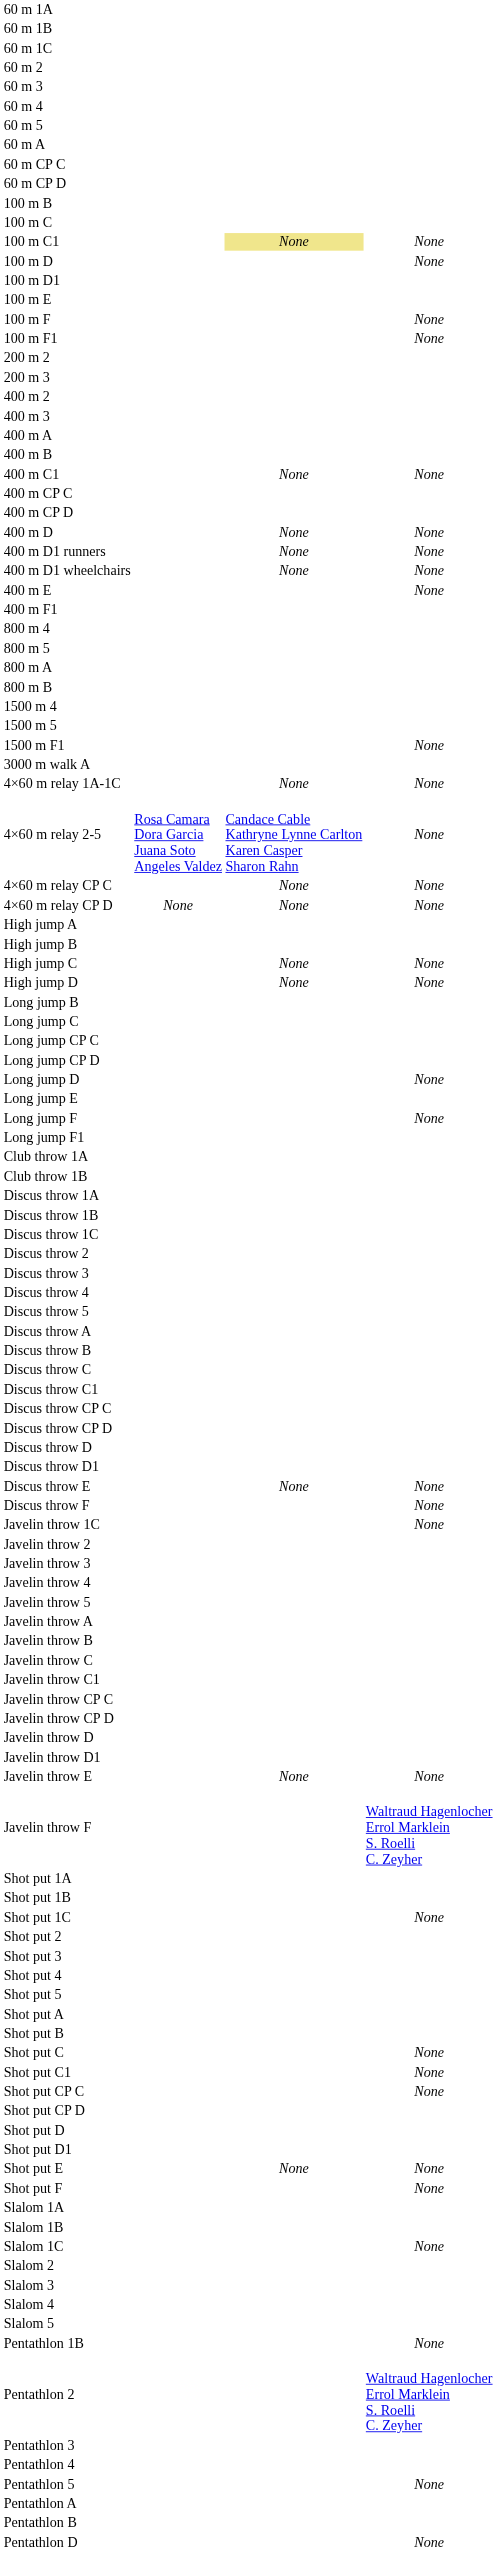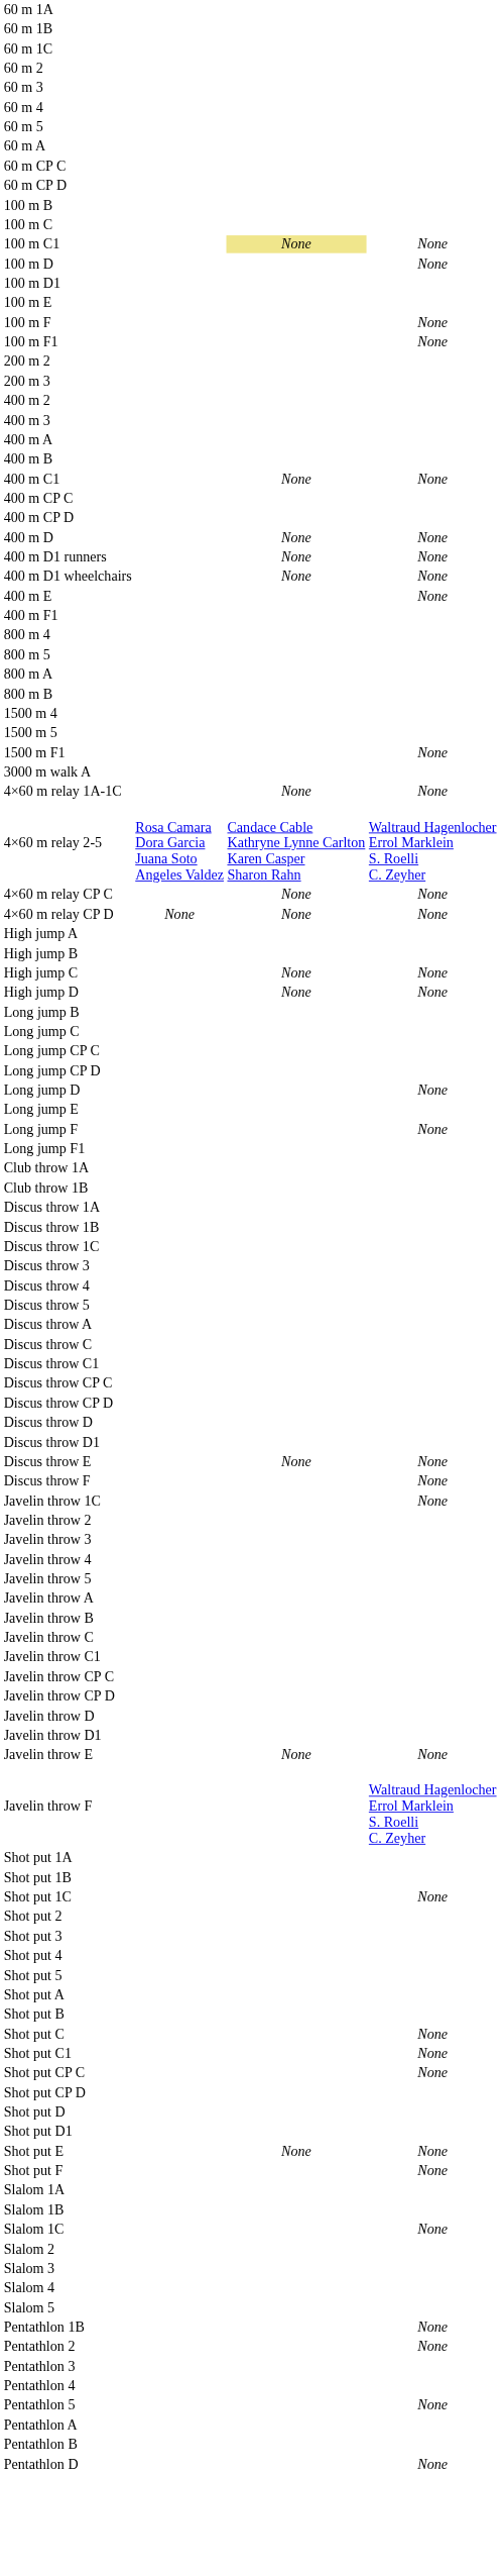 <table>
 <tr>
 <td>60 m 1A<br></td>
 <td></td>
 <td></td>
 <td></td>
 </tr>
 <tr>
 <td>60 m 1B<br></td>
 <td></td>
 <td></td>
 <td></td>
 </tr>
 <tr>
 <td>60 m 1C<br></td>
 <td></td>
 <td></td>
 <td></td>
 </tr>
 <tr>
 <td>60 m 2<br></td>
 <td></td>
 <td></td>
 <td></td>
 </tr>
 <tr>
 <td>60 m 3<br></td>
 <td></td>
 <td></td>
 <td></td>
 </tr>
 <tr>
 <td>60 m 4<br></td>
 <td></td>
 <td></td>
 <td></td>
 </tr>
 <tr>
 <td>60 m 5<br></td>
 <td></td>
 <td></td>
 <td></td>
 </tr>
 <tr>
 <td>60 m A<br></td>
 <td></td>
 <td></td>
 <td></td>
 </tr>
 <tr>
 <td>60 m CP C<br></td>
 <td></td>
 <td></td>
 <td></td>
 </tr>
 <tr>
 <td>60 m CP D<br></td>
 <td></td>
 <td></td>
 <td></td>
 </tr>
 <tr>
 <td>100 m B<br></td>
 <td></td>
 <td></td>
 <td></td>
 </tr>
 <tr>
 <td>100 m C<br></td>
 <td></td>
 <td></td>
 <td></td>
 </tr>
 <tr>
 <td>100 m C1<br></td>
 <td></td>
 <td align="center" style="background: khaki;"><em>None</em></td>
 <td align="center"><em>None</em></td>
 </tr>
 <tr>
 <td>100 m D<br></td>
 <td></td>
 <td></td>
 <td align="center"><em>None</em></td>
 </tr>
 <tr>
 <td>100 m D1<br></td>
 <td></td>
 <td></td>
 <td></td>
 </tr>
 <tr>
 <td>100 m E<br></td>
 <td></td>
 <td></td>
 <td></td>
 </tr>
 <tr>
 <td>100 m F<br></td>
 <td></td>
 <td></td>
 <td align="center"><em>None</em></td>
 </tr>
 <tr>
 <td>100 m F1<br></td>
 <td></td>
 <td></td>
 <td align="center"><em>None</em></td>
 </tr>
 <tr>
 <td>200 m 2<br></td>
 <td></td>
 <td></td>
 <td></td>
 </tr>
 <tr>
 <td>200 m 3<br></td>
 <td></td>
 <td></td>
 <td></td>
 </tr>
 <tr>
 <td>400 m 2<br></td>
 <td></td>
 <td></td>
 <td></td>
 </tr>
 <tr>
 <td>400 m 3<br></td>
 <td></td>
 <td></td>
 <td></td>
 </tr>
 <tr>
 <td>400 m A<br></td>
 <td></td>
 <td></td>
 <td></td>
 </tr>
 <tr>
 <td>400 m B<br></td>
 <td></td>
 <td></td>
 <td></td>
 </tr>
 <tr>
 <td>400 m C1<br></td>
 <td></td>
 <td align="center"><em>None</em></td>
 <td align="center"><em>None</em></td>
 </tr>
 <tr>
 <td>400 m CP C<br></td>
 <td></td>
 <td></td>
 <td></td>
 </tr>
 <tr>
 <td>400 m CP D<br></td>
 <td></td>
 <td></td>
 <td></td>
 </tr>
 <tr>
 <td>400 m D<br></td>
 <td></td>
 <td align="center"><em>None</em></td>
 <td align="center"><em>None</em></td>
 </tr>
 <tr>
 <td>400 m D1 runners<br></td>
 <td></td>
 <td align="center"><em>None</em></td>
 <td align="center"><em>None</em></td>
 </tr>
 <tr>
 <td>400 m D1 wheelchairs<br></td>
 <td></td>
 <td align="center"><em>None</em></td>
 <td align="center"><em>None</em></td>
 </tr>
 <tr>
 <td>400 m E<br></td>
 <td></td>
 <td></td>
 <td align="center"><em>None</em></td>
 </tr>
 <tr>
 <td>400 m F1<br></td>
 <td></td>
 <td></td>
 <td></td>
 </tr>
 <tr>
 <td>800 m 4<br></td>
 <td></td>
 <td></td>
 <td></td>
 </tr>
 <tr>
 <td>800 m 5<br></td>
 <td></td>
 <td></td>
 <td></td>
 </tr>
 <tr>
 <td>800 m A<br></td>
 <td></td>
 <td></td>
 <td></td>
 </tr>
 <tr>
 <td>800 m B<br></td>
 <td></td>
 <td></td>
 <td></td>
 </tr>
 <tr>
 <td>1500 m 4<br></td>
 <td></td>
 <td></td>
 <td></td>
 </tr>
 <tr>
 <td>1500 m 5<br></td>
 <td></td>
 <td></td>
 <td></td>
 </tr>
 <tr>
 <td>1500 m F1<br></td>
 <td></td>
 <td></td>
 <td align="center"><em>None</em></td>
 </tr>
 <tr>
 <td>3000 m walk A<br></td>
 <td></td>
 <td></td>
 <td></td>
 </tr>
 <tr>
 <td>4×60 m relay 1A-1C<br></td>
 <td></td>
 <td align="center"><em>None</em></td>
 <td align="center"><em>None</em></td>
 </tr>
 <tr>
 <td>4×60 m relay 2-5<br></td>
 <td valign=top> <br> <a href='#'>Rosa Camara</a> <br> <a href='#'>Dora Garcia</a> <br> <a href='#'>Juana Soto</a> <br> <a href='#'>Angeles Valdez</a></td>
 <td valign=top> <br> <a href='#'>Candace Cable</a> <br> <a href='#'>Kathryne Lynne Carlton</a> <br> <a href='#'>Karen Casper</a> <br> <a href='#'>Sharon Rahn</a></td>
-<td align="center"><em>None</em></td>
+<td valign=top> <br> <a href='#'>Waltraud Hagenlocher</a> <br> <a href='#'>Errol Marklein</a> <br> <a href='#'>S. Roelli</a> <br> <a href='#'>C. Zeyher</a></td>
 </tr>
 <tr>
 <td>4×60 m relay CP C<br></td>
 <td></td>
 <td align="center"><em>None</em></td>
 <td align="center"><em>None</em></td>
 </tr>
 <tr>
 <td>4×60 m relay CP D<br></td>
 <td align="center"><em>None</em></td>
 <td align="center"><em>None</em></td>
 <td align="center"><em>None</em></td>
 </tr>
 <tr>
 <td>High jump A<br></td>
 <td></td>
 <td></td>
 <td></td>
 </tr>
 <tr>
 <td>High jump B<br></td>
 <td></td>
 <td></td>
 <td></td>
 </tr>
 <tr>
 <td>High jump C<br></td>
 <td></td>
 <td align="center"><em>None</em></td>
 <td align="center"><em>None</em></td>
 </tr>
 <tr>
 <td>High jump D<br></td>
 <td></td>
 <td align="center"><em>None</em></td>
 <td align="center"><em>None</em></td>
 </tr>
 <tr>
 <td>Long jump B<br></td>
 <td></td>
 <td></td>
 <td></td>
 </tr>
 <tr>
 <td>Long jump C<br></td>
 <td></td>
 <td></td>
 <td></td>
 </tr>
 <tr>
 <td>Long jump CP C<br></td>
 <td></td>
 <td></td>
 <td></td>
 </tr>
 <tr>
 <td>Long jump CP D<br></td>
 <td></td>
 <td></td>
 <td></td>
 </tr>
 <tr>
 <td>Long jump D<br></td>
 <td></td>
 <td></td>
 <td align="center"><em>None</em></td>
 </tr>
 <tr>
 <td>Long jump E<br></td>
 <td></td>
 <td></td>
 <td></td>
 </tr>
 <tr>
 <td>Long jump F<br></td>
 <td></td>
 <td></td>
 <td align="center"><em>None</em></td>
 </tr>
 <tr>
 <td>Long jump F1<br></td>
 <td></td>
 <td></td>
 <td></td>
 </tr>
 <tr>
 <td>Club throw 1A<br></td>
 <td></td>
 <td></td>
 <td></td>
 </tr>
 <tr>
 <td>Club throw 1B<br></td>
 <td></td>
 <td></td>
 <td></td>
 </tr>
 <tr>
 <td>Discus throw 1A<br></td>
 <td></td>
 <td></td>
 <td></td>
 </tr>
 <tr>
 <td>Discus throw 1B<br></td>
 <td></td>
 <td></td>
 <td></td>
 </tr>
 <tr>
 <td>Discus throw 1C<br></td>
 <td></td>
 <td></td>
 <td></td>
 </tr>
 <tr>
-<td>Discus throw 2<br></td>
-<td></td>
-<td></td>
-<td></td>
-</tr>
-<tr>
 <td>Discus throw 3<br></td>
 <td></td>
 <td></td>
 <td></td>
 </tr>
 <tr>
 <td>Discus throw 4<br></td>
 <td></td>
 <td></td>
 <td></td>
 </tr>
 <tr>
 <td>Discus throw 5<br></td>
 <td></td>
 <td></td>
 <td></td>
 </tr>
 <tr>
 <td>Discus throw A<br></td>
-<td></td>
-<td></td>
-<td></td>
-</tr>
-<tr>
-<td>Discus throw B<br></td>
 <td></td>
 <td></td>
 <td></td>
 </tr>
 <tr>
 <td>Discus throw C<br></td>
 <td></td>
 <td></td>
 <td></td>
 </tr>
 <tr>
 <td>Discus throw C1<br></td>
 <td></td>
 <td></td>
 <td></td>
 </tr>
 <tr>
 <td>Discus throw CP C<br></td>
 <td></td>
 <td></td>
 <td></td>
 </tr>
 <tr>
 <td>Discus throw CP D<br></td>
 <td></td>
 <td></td>
 <td></td>
 </tr>
 <tr>
 <td>Discus throw D<br></td>
 <td></td>
 <td></td>
 <td></td>
 </tr>
 <tr>
 <td>Discus throw D1<br></td>
 <td></td>
 <td></td>
 <td></td>
 </tr>
 <tr>
 <td>Discus throw E<br></td>
 <td></td>
 <td align="center"><em>None</em></td>
 <td align="center"><em>None</em></td>
 </tr>
 <tr>
 <td>Discus throw F<br></td>
 <td></td>
 <td></td>
 <td align="center"><em>None</em></td>
 </tr>
 <tr>
 <td>Javelin throw 1C<br></td>
 <td></td>
 <td></td>
 <td align="center"><em>None</em></td>
 </tr>
 <tr>
 <td>Javelin throw 2<br></td>
 <td></td>
 <td></td>
 <td></td>
 </tr>
 <tr>
 <td>Javelin throw 3<br></td>
 <td></td>
 <td></td>
 <td></td>
 </tr>
 <tr>
 <td>Javelin throw 4<br></td>
 <td></td>
 <td></td>
 <td></td>
 </tr>
 <tr>
 <td>Javelin throw 5<br></td>
 <td></td>
 <td></td>
 <td></td>
 </tr>
 <tr>
 <td>Javelin throw A<br></td>
 <td></td>
 <td></td>
 <td></td>
 </tr>
 <tr>
 <td>Javelin throw B<br></td>
 <td></td>
 <td></td>
 <td></td>
 </tr>
 <tr>
 <td>Javelin throw C<br></td>
 <td></td>
 <td></td>
 <td></td>
 </tr>
 <tr>
 <td>Javelin throw C1<br></td>
 <td></td>
 <td></td>
 <td></td>
 </tr>
 <tr>
 <td>Javelin throw CP C<br></td>
 <td></td>
 <td></td>
 <td></td>
 </tr>
 <tr>
 <td>Javelin throw CP D<br></td>
 <td></td>
 <td></td>
 <td></td>
 </tr>
 <tr>
 <td>Javelin throw D<br></td>
 <td></td>
 <td></td>
 <td></td>
 </tr>
 <tr>
 <td>Javelin throw D1<br></td>
 <td></td>
 <td></td>
 <td></td>
 </tr>
 <tr>
 <td>Javelin throw E<br></td>
 <td></td>
 <td align="center"><em>None</em></td>
 <td align="center"><em>None</em></td>
 </tr>
 <tr>
 <td>Javelin throw F<br></td>
 <td></td>
 <td></td>
 <td valign=top> <br> <a href='#'>Waltraud Hagenlocher</a> <br> <a href='#'>Errol Marklein</a> <br> <a href='#'>S. Roelli</a> <br> <a href='#'>C. Zeyher</a></td>
 </tr>
 <tr>
 <td>Shot put 1A<br></td>
 <td></td>
 <td></td>
 <td></td>
 </tr>
 <tr>
 <td>Shot put 1B<br></td>
 <td></td>
 <td></td>
 <td></td>
 </tr>
 <tr>
 <td>Shot put 1C<br></td>
 <td></td>
 <td></td>
 <td align="center"><em>None</em></td>
 </tr>
 <tr>
 <td>Shot put 2<br></td>
 <td></td>
 <td></td>
 <td></td>
 </tr>
 <tr>
 <td>Shot put 3<br></td>
 <td></td>
 <td></td>
 <td></td>
 </tr>
 <tr>
 <td>Shot put 4<br></td>
 <td></td>
 <td></td>
 <td></td>
 </tr>
 <tr>
 <td>Shot put 5<br></td>
 <td></td>
 <td></td>
 <td></td>
 </tr>
 <tr>
 <td rowspan="2">Shot put A<br></td>
 <td rowspan="2"></td>
 <td rowspan="2"></td>
 <td></td>
 </tr>
 <tr>
 <td></td>
 </tr>
 <tr>
 <td>Shot put B<br></td>
 <td></td>
 <td></td>
 <td></td>
 </tr>
 <tr>
 <td>Shot put C<br></td>
 <td></td>
 <td></td>
 <td align="center"><em>None</em></td>
 </tr>
 <tr>
 <td>Shot put C1<br></td>
 <td></td>
 <td></td>
 <td align="center"><em>None</em></td>
 </tr>
 <tr>
 <td>Shot put CP C<br></td>
 <td></td>
 <td></td>
 <td align="center"><em>None</em></td>
 </tr>
 <tr>
 <td>Shot put CP D<br></td>
 <td></td>
 <td></td>
 <td></td>
 </tr>
 <tr>
 <td>Shot put D<br></td>
 <td></td>
 <td></td>
 <td></td>
 </tr>
 <tr>
 <td>Shot put D1<br></td>
 <td></td>
 <td></td>
 <td></td>
 </tr>
 <tr>
 <td>Shot put E<br></td>
 <td></td>
 <td align="center"><em>None</em></td>
 <td align="center"><em>None</em></td>
 </tr>
 <tr>
 <td>Shot put F<br></td>
 <td></td>
 <td></td>
 <td align="center"><em>None</em></td>
 </tr>
 <tr>
 <td>Slalom 1A<br></td>
 <td></td>
 <td></td>
 <td></td>
 </tr>
 <tr>
 <td>Slalom 1B<br></td>
 <td></td>
 <td></td>
 <td></td>
 </tr>
 <tr>
 <td>Slalom 1C<br></td>
 <td></td>
 <td></td>
 <td align="center"><em>None</em></td>
 </tr>
 <tr>
 <td>Slalom 2<br></td>
 <td></td>
 <td></td>
 <td></td>
 </tr>
 <tr>
 <td>Slalom 3<br></td>
 <td></td>
 <td></td>
 <td></td>
 </tr>
 <tr>
 <td>Slalom 4<br></td>
 <td></td>
 <td></td>
 <td></td>
 </tr>
 <tr>
 <td>Slalom 5<br></td>
 <td></td>
 <td></td>
 <td></td>
 </tr>
 <tr>
 <td>Pentathlon 1B<br></td>
 <td></td>
 <td></td>
 <td align="center"><em>None</em></td>
 </tr>
 <tr>
 <td>Pentathlon 2<br></td>
 <td></td>
 <td></td>
-<td valign=top> <br> <a href='#'>Waltraud Hagenlocher</a> <br> <a href='#'>Errol Marklein</a> <br> <a href='#'>S. Roelli</a> <br> <a href='#'>C. Zeyher</a></td>
+<td align="center"><em>None</em></td>
 </tr>
 <tr>
 <td>Pentathlon 3<br></td>
 <td></td>
 <td></td>
 <td></td>
 </tr>
 <tr>
 <td>Pentathlon 4<br></td>
 <td></td>
 <td></td>
 <td></td>
 </tr>
 <tr>
 <td>Pentathlon 5<br></td>
 <td></td>
 <td></td>
 <td align="center"><em>None</em></td>
 </tr>
 <tr>
 <td>Pentathlon A<br></td>
 <td></td>
 <td></td>
 <td></td>
 </tr>
 <tr>
 <td>Pentathlon B<br></td>
 <td></td>
 <td></td>
 <td></td>
 </tr>
 <tr>
 <td>Pentathlon D<br></td>
 <td></td>
 <td></td>
 <td align="center"><em>None</em></td>
 </tr>
 </table>
